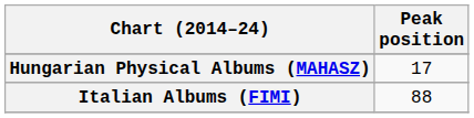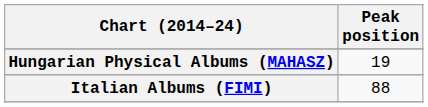 <table class="wikitable sortable plainrowheaders" style="text-align:center;">
 <tr>
 <th scope="col">Chart (2014–24)</th>
 <th scope="col">Peak<br>position</th>
 </tr>
 <tr>
 </tr>
 <tr>
 </tr>
 <tr>
 </tr>
 <tr>
 </tr>
 <tr>
 </tr>
 <tr>
 </tr>
 <tr>
 </tr>
 <tr>
 </tr>
 <tr>
 </tr>
 <tr>
 </tr>
 <tr>
 <th scope="row">Hungarian Physical Albums (<a href='#'>MAHASZ</a>)</th>
-<td>17</td>
+<td>19</td>
 </tr>
 <tr>
 </tr>
 <tr>
 <th scope="row">Italian Albums (<a href='#'>FIMI</a>)</th>
 <td>88</td>
 </tr>
 <tr>
 </tr>
 <tr>
 </tr>
 <tr>
 </tr>
 <tr>
 </tr>
 <tr>
 </tr>
 <tr>
 </tr>
 <tr>
 </tr>
 <tr>
 </tr>
 <tr>
 </tr>
 </table>
